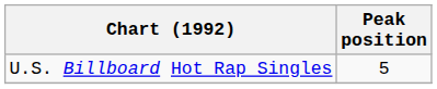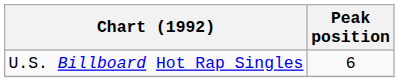 <table class="wikitable">
 <tr>
 <th align="left">Chart (1992)</th>
 <th align="center">Peak<br>position</th>
 </tr>
 <tr>
 <td align="left">U.S. <em><a href='#'>Billboard</a></em> <a href='#'>Hot Rap Singles</a></td>
-<td align="center">5</td>
+<td align="center">6</td>
 </tr>
 <tr>
 </tr>
 </table>
